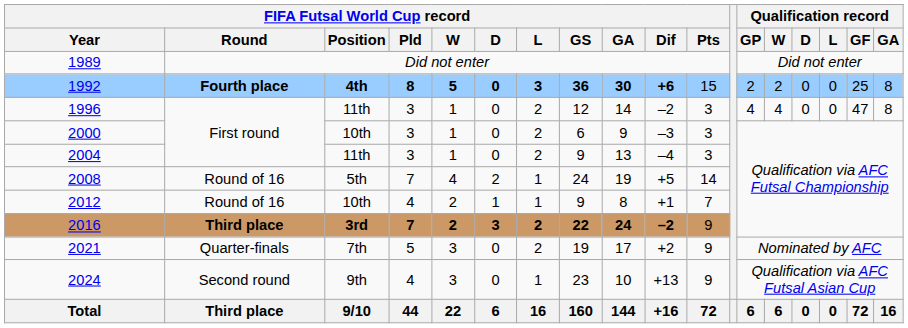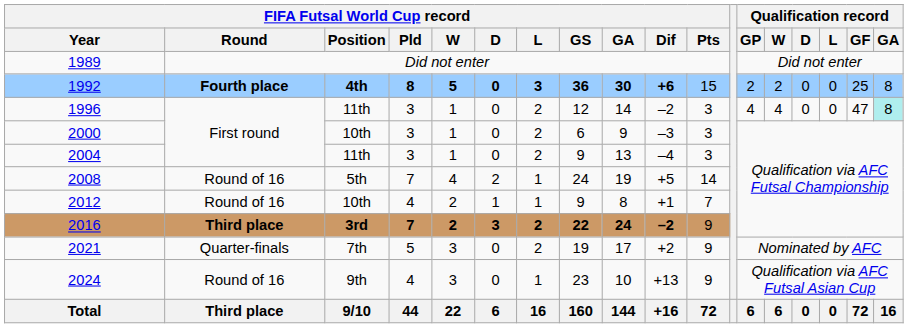 <table class="wikitable" style="text-align: center;font-size:90%;">
 <tr>
 <th colspan=11><a href='#'>FIFA Futsal World Cup</a> record</th>
 <th style="width:1" rowspan="12"></th>
 <th colspan=6>Qualification record</th>
 </tr>
 <tr>
 <th width=150>Year</th>
 <th width=150>Round</th>
 <th width=50>Position</th>
 <th width=35>Pld</th>
 <th width=35>W</th>
 <th width=35>D</th>
 <th width=35>L</th>
 <th width=35>GS</th>
 <th width=35>GA</th>
 <th width=35>Dif</th>
 <th width=35>Pts</th>
 <th width="20">GP</th>
 <th width="20">W</th>
 <th width="20">D</th>
 <th width="20">L</th>
 <th width="20">GF</th>
 <th width="20">GA</th>
 </tr>
 <tr>
 <td> <a href='#'>1989</a></td>
 <td colspan=10><em>Did not enter</em></td>
 <td colspan=6><em>Did not enter</em></td>
 </tr>
 <tr bgcolor=#9acdff>
 <td> <a href='#'>1992</a></td>
 <td><strong>Fourth place</strong></td>
 <td><strong>4th</strong></td>
 <td><strong>8</strong></td>
 <td><strong>5</strong></td>
 <td><strong>0</strong></td>
 <td><strong>3</strong></td>
 <td><strong>36</strong></td>
 <td><strong>30</strong></td>
 <td><strong>+6</strong></td>
 <td>15</td>
 <td>2</td>
 <td>2</td>
 <td>0</td>
 <td>0</td>
 <td>25</td>
 <td>8</td>
 </tr>
 <tr>
 <td> <a href='#'>1996</a></td>
 <td rowspan=3>First round</td>
 <td>11th</td>
 <td>3</td>
 <td>1</td>
 <td>0</td>
 <td>2</td>
 <td>12</td>
 <td>14</td>
 <td>–2</td>
 <td>3</td>
 <td>4</td>
 <td>4</td>
 <td>0</td>
 <td>0</td>
 <td>47</td>
-<td>8</td>
+<td style="background: paleturquoise;">8</td>
 </tr>
 <tr>
 <td> <a href='#'>2000</a></td>
 <td>10th</td>
 <td>3</td>
 <td>1</td>
 <td>0</td>
 <td>2</td>
 <td>6</td>
 <td>9</td>
 <td>–3</td>
 <td>3</td>
 <td rowspan=5 colspan=6><em>Qualification via <a href='#'>AFC Futsal Championship</a></em></td>
 </tr>
 <tr>
 <td> <a href='#'>2004</a></td>
 <td>11th</td>
 <td>3</td>
 <td>1</td>
 <td>0</td>
 <td>2</td>
 <td>9</td>
 <td>13</td>
 <td>–4</td>
 <td>3</td>
 </tr>
 <tr>
 <td> <a href='#'>2008</a></td>
 <td>Round of 16</td>
 <td>5th</td>
 <td>7</td>
 <td>4</td>
 <td>2</td>
 <td>1</td>
 <td>24</td>
 <td>19</td>
 <td>+5</td>
 <td>14</td>
 </tr>
 <tr>
 <td> <a href='#'>2012</a></td>
 <td>Round of 16</td>
 <td>10th</td>
 <td>4</td>
 <td>2</td>
 <td>1</td>
 <td>1</td>
 <td>9</td>
 <td>8</td>
 <td>+1</td>
 <td>7</td>
 </tr>
 <tr bgcolor=#CC9966>
 <td> <a href='#'>2016</a></td>
 <td><strong>Third place</strong></td>
 <td><strong>3rd</strong></td>
 <td><strong>7</strong></td>
 <td><strong>2</strong></td>
 <td><strong>3</strong></td>
 <td><strong>2</strong></td>
 <td><strong>22</strong></td>
 <td><strong>24</strong></td>
 <td><strong>–2</strong></td>
 <td>9</td>
 </tr>
 <tr>
 <td> <a href='#'>2021</a></td>
 <td>Quarter-finals</td>
 <td>7th</td>
 <td>5</td>
 <td>3</td>
 <td>0</td>
 <td>2</td>
 <td>19</td>
 <td>17</td>
 <td>+2</td>
 <td>9</td>
 <td colspan=6><em>Nominated by <a href='#'>AFC</a></em></td>
 </tr>
 <tr>
 <td> <a href='#'>2024</a></td>
-<td>Second round</td>
+<td>Round of 16</td>
 <td>9th</td>
 <td>4</td>
 <td>3</td>
 <td>0</td>
 <td>1</td>
 <td>23</td>
 <td>10</td>
 <td>+13</td>
 <td>9</td>
 <td colspan="6"><em>Qualification via <a href='#'>AFC Futsal Asian Cup</a></em></td>
 </tr>
 <tr>
 <th><strong>Total</strong></th>
 <th>Third place</th>
 <th>9/10</th>
 <th>44</th>
 <th>22</th>
 <th>6</th>
 <th>16</th>
 <th>160</th>
 <th>144</th>
 <th>+16</th>
 <th>72</th>
 <th></th>
 <th>6</th>
 <th>6</th>
 <th>0</th>
 <th>0</th>
 <th>72</th>
 <th>16</th>
 </tr>
 </table>
